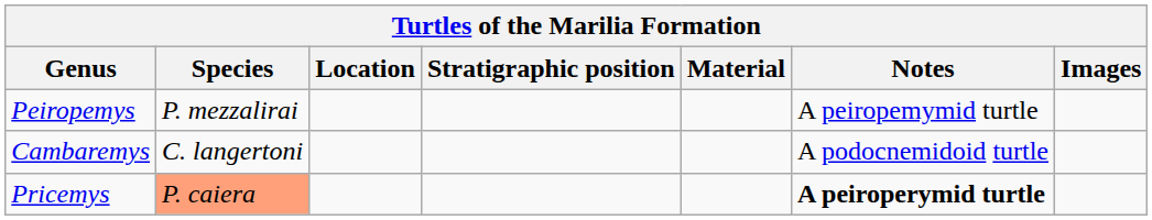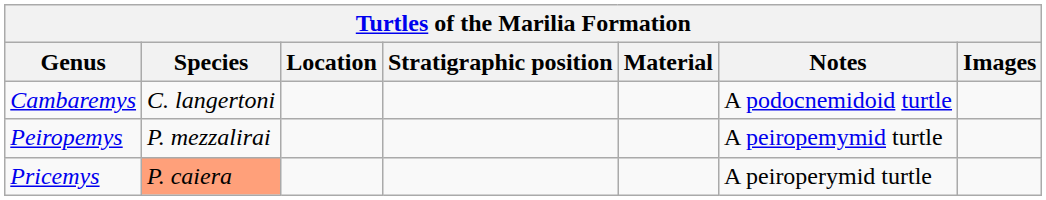 <table class="wikitable" align="center">
 <tr>
 <th colspan="7" align="center"><strong><a href='#'>Turtles</a> of the Marilia Formation</strong></th>
 </tr>
 <tr>
 <th>Genus</th>
 <th>Species</th>
 <th>Location</th>
 <th>Stratigraphic position</th>
 <th>Material</th>
 <th>Notes</th>
 <th>Images</th>
 </tr>
 <tr>
+<td><em><a href='#'>Cambaremys</a></em></td>
+<td><em>C. langertoni</em></td>
+<td></td>
+<td></td>
+<td></td>
+<td>A <a href='#'>podocnemidoid</a> <a href='#'>turtle</a></td>
+<td></td>
+</tr>
+<tr>
 <td><em><a href='#'>Peiropemys</a></em></td>
 <td><em>P. mezzalirai</em></td>
 <td></td>
 <td></td>
 <td></td>
 <td>A <a href='#'>peiropemymid</a> turtle</td>
 <td></td>
 </tr>
 <tr>
-<td><em><a href='#'>Cambaremys</a></em></td>
-<td><em>C. langertoni</em></td>
-<td></td>
-<td></td>
-<td></td>
-<td>A <a href='#'>podocnemidoid</a> <a href='#'>turtle</a></td>
-<td></td>
-</tr>
-<tr>
 <td><em><a href='#'>Pricemys</a></em></td>
 <td style="background: lightsalmon;"><em>P. caiera</em></td>
 <td></td>
 <td></td>
 <td></td>
-<td><strong>A peiroperymid turtle</strong></td>
+<td>A peiroperymid turtle</td>
 <td></td>
 </tr>
 </table>
